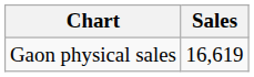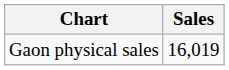 <table class="wikitable">
 <tr>
 <th>Chart</th>
 <th>Sales</th>
 </tr>
 <tr>
 <td>Gaon physical sales</td>
-<td align="center">16,619</td>
+<td align="center">16,019</td>
 </tr>
 </table>
